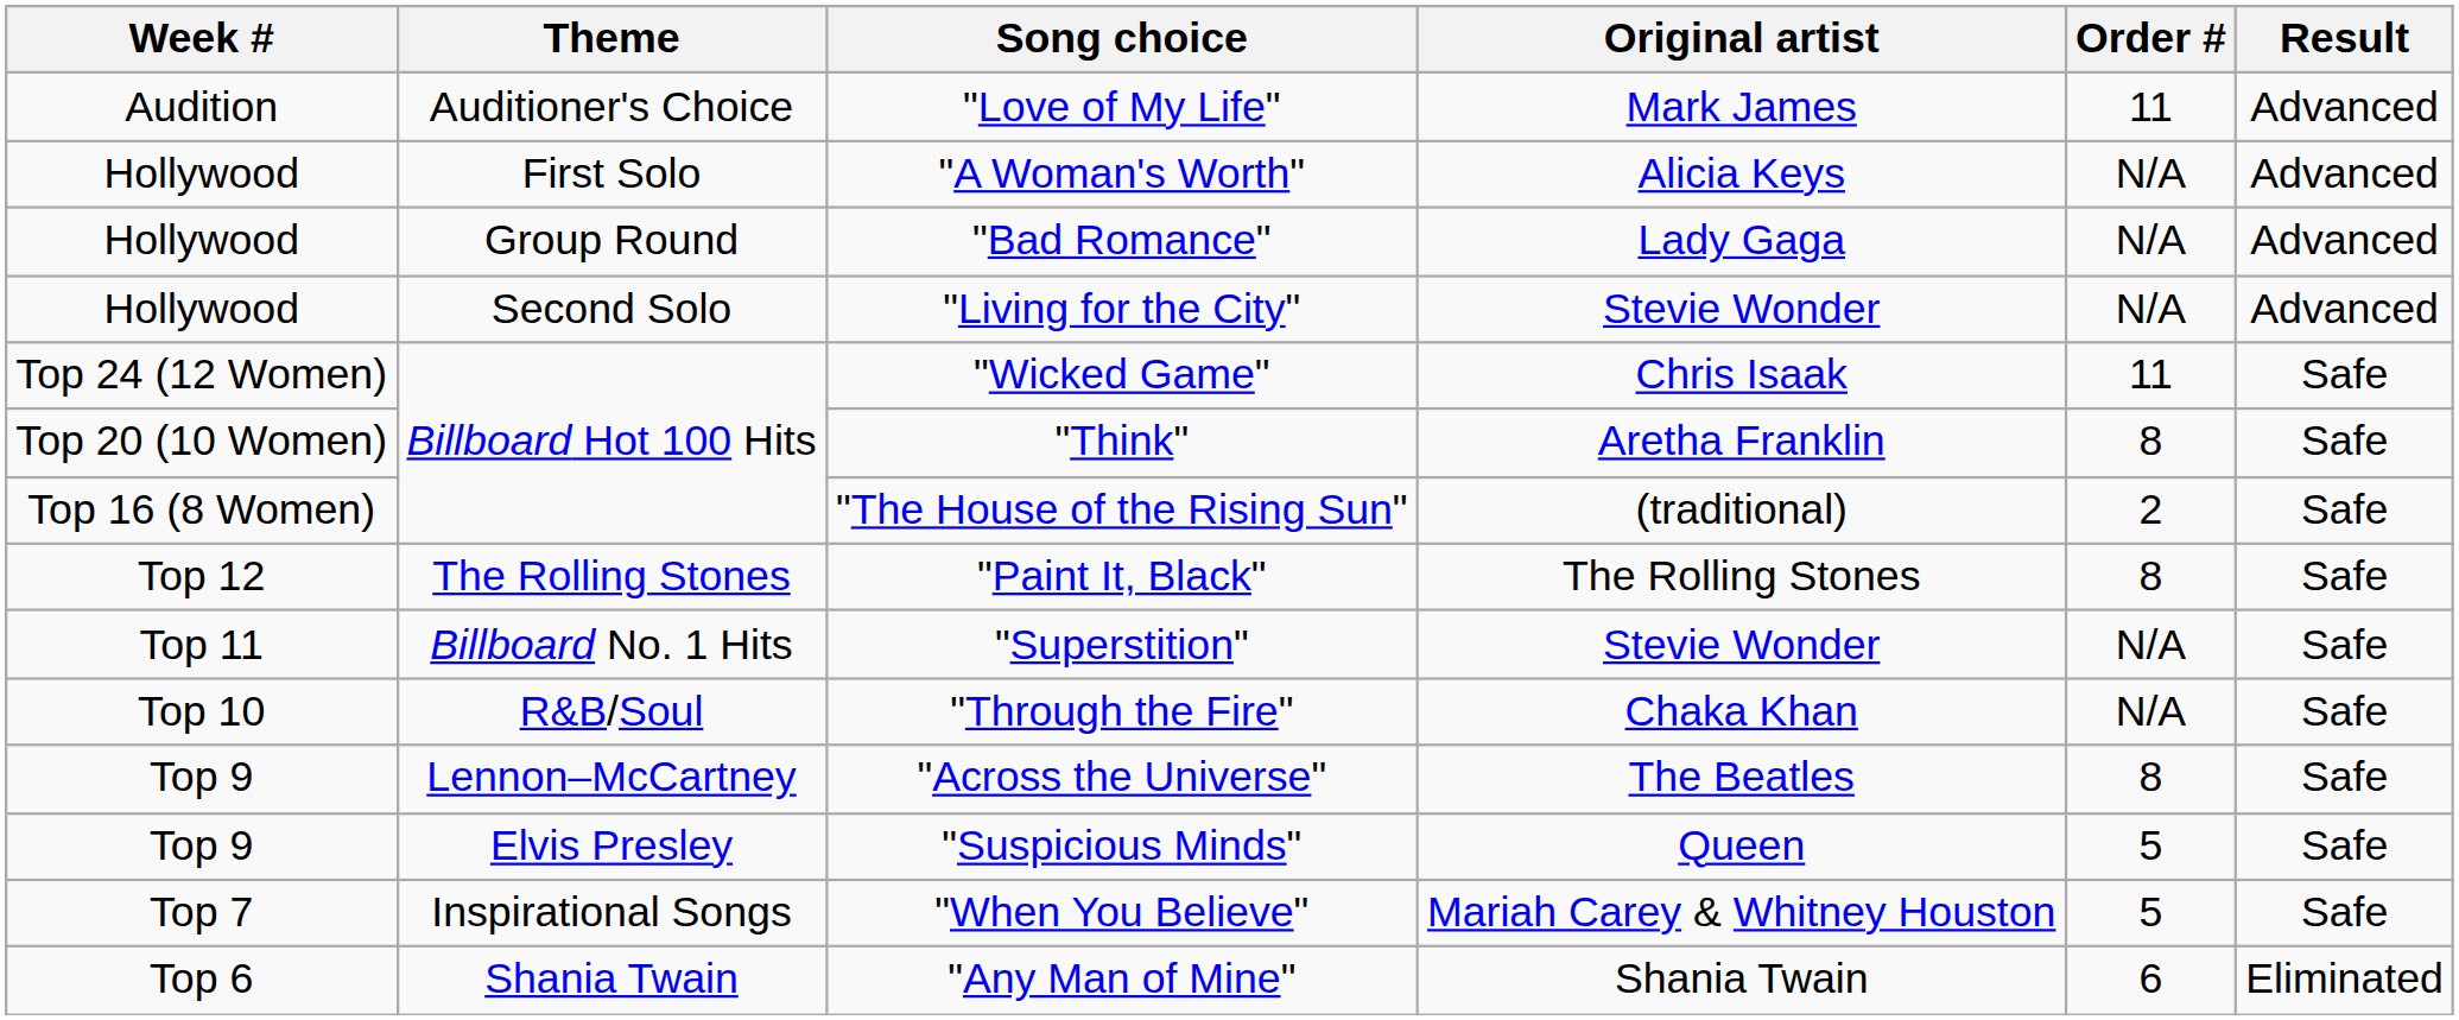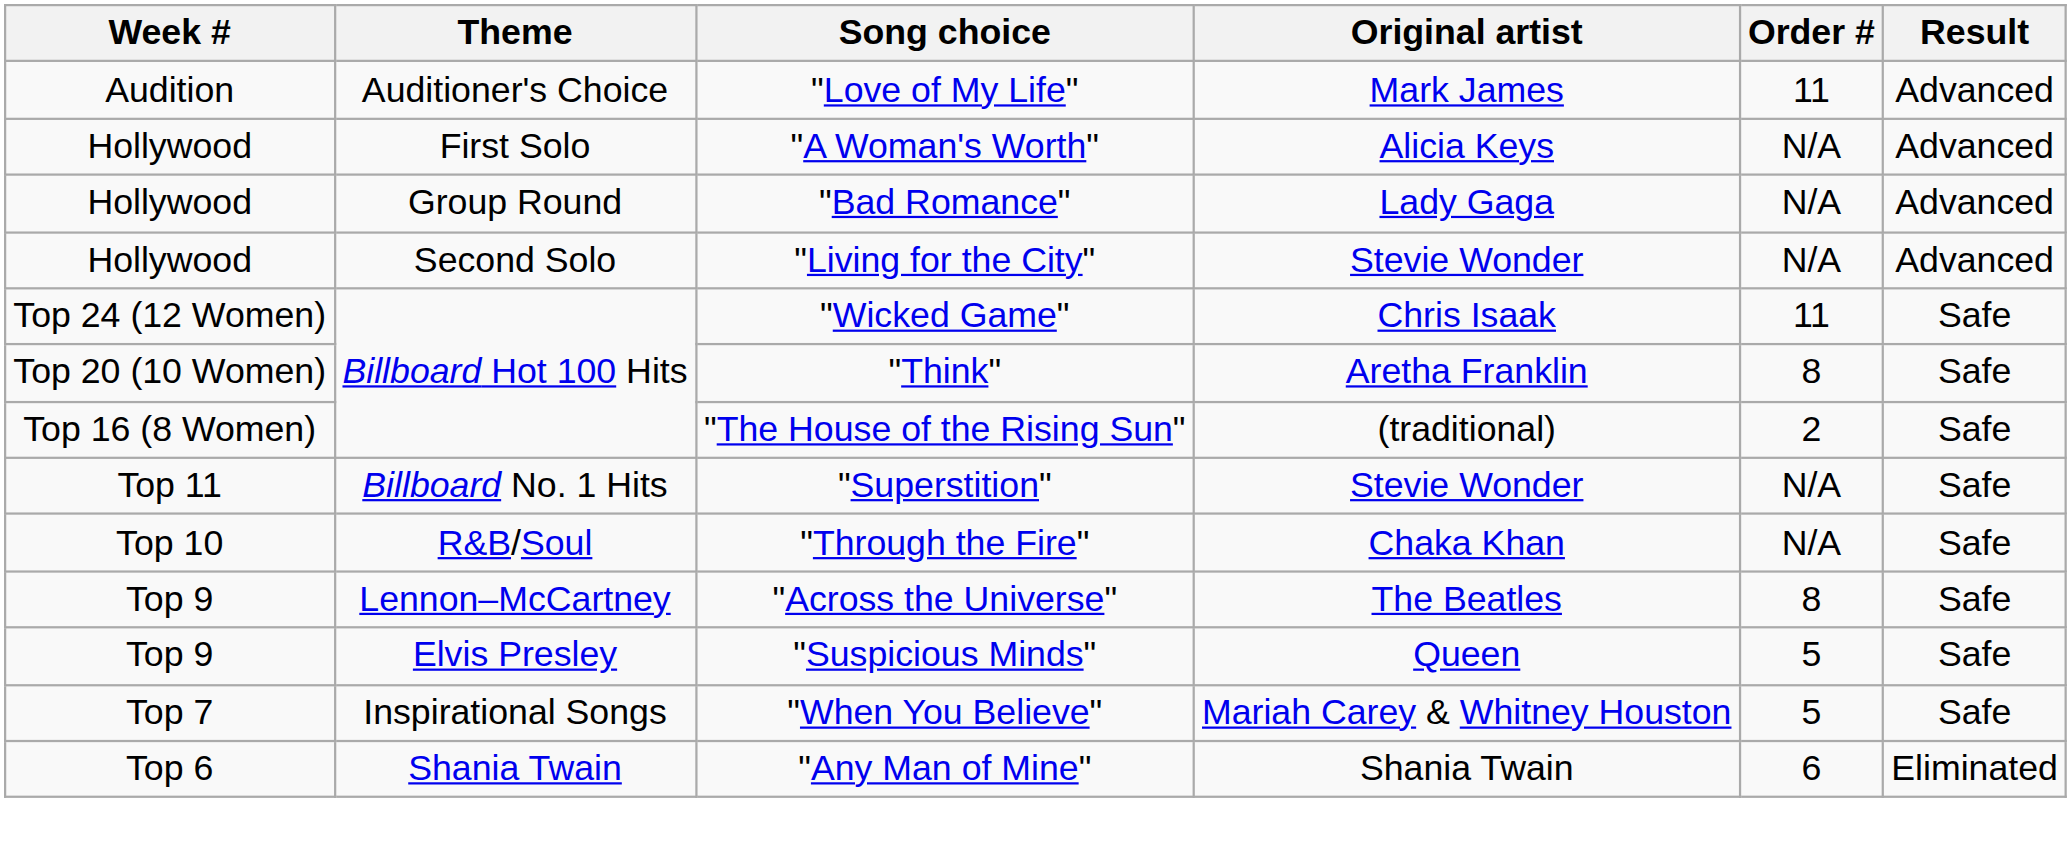 <table class="wikitable" style="text-align: center;">
 <tr>
 <th>Week #</th>
 <th>Theme</th>
 <th>Song choice</th>
 <th>Original artist</th>
 <th>Order #</th>
 <th>Result</th>
 </tr>
 <tr>
 <td>Audition</td>
 <td>Auditioner's Choice</td>
 <td>"<a href='#'>Love of My Life</a>"</td>
 <td><a href='#'>Mark James</a></td>
 <td>11</td>
 <td>Advanced</td>
 </tr>
 <tr>
 <td>Hollywood</td>
 <td>First Solo</td>
 <td>"<a href='#'>A Woman's Worth</a>"</td>
 <td><a href='#'>Alicia Keys</a></td>
 <td>N/A</td>
 <td>Advanced</td>
 </tr>
 <tr>
 <td>Hollywood</td>
 <td>Group Round</td>
 <td>"<a href='#'>Bad Romance</a>"</td>
 <td><a href='#'>Lady Gaga</a></td>
 <td>N/A</td>
 <td>Advanced</td>
 </tr>
 <tr>
 <td>Hollywood</td>
 <td>Second Solo</td>
 <td>"<a href='#'>Living for the City</a>"</td>
 <td><a href='#'>Stevie Wonder</a></td>
 <td>N/A</td>
 <td>Advanced</td>
 </tr>
 <tr>
 <td>Top 24 (12 Women)</td>
 <td rowspan="3"><a href='#'><em>Billboard</em> Hot 100</a> Hits</td>
 <td>"<a href='#'>Wicked Game</a>"</td>
 <td><a href='#'>Chris Isaak</a></td>
 <td>11</td>
 <td>Safe</td>
 </tr>
 <tr>
 <td>Top 20 (10 Women)</td>
 <td>"<a href='#'>Think</a>"</td>
 <td><a href='#'>Aretha Franklin</a></td>
 <td>8</td>
 <td>Safe</td>
 </tr>
 <tr>
 <td>Top 16 (8 Women)<br></td>
 <td>"<a href='#'>The House of the Rising Sun</a>"</td>
 <td>(traditional)</td>
 <td>2</td>
 <td>Safe</td>
 </tr>
 <tr>
-<td>Top 12</td>
-<td><a href='#'>The Rolling Stones</a></td>
-<td>"<a href='#'>Paint It, Black</a>"</td>
-<td>The Rolling Stones</td>
-<td>8</td>
-<td>Safe</td>
-</tr>
-<tr>
 <td>Top 11</td>
 <td><em><a href='#'>Billboard</a></em> No. 1 Hits</td>
 <td>"<a href='#'>Superstition</a>"</td>
 <td><a href='#'>Stevie Wonder</a></td>
 <td>N/A</td>
 <td>Safe</td>
 </tr>
 <tr>
 <td>Top 10</td>
 <td><a href='#'>R&B</a>/<a href='#'>Soul</a></td>
 <td>"<a href='#'>Through the Fire</a>"</td>
 <td><a href='#'>Chaka Khan</a></td>
 <td>N/A</td>
 <td>Safe</td>
 </tr>
 <tr>
 <td>Top 9</td>
 <td><a href='#'>Lennon–McCartney</a></td>
 <td>"<a href='#'>Across the Universe</a>"</td>
 <td><a href='#'>The Beatles</a></td>
 <td>8</td>
 <td>Safe</td>
 </tr>
 <tr>
 <td>Top 9</td>
 <td><a href='#'>Elvis Presley</a></td>
 <td>"<a href='#'>Suspicious Minds</a>"</td>
 <td><a href='#'>Queen</a></td>
 <td>5</td>
 <td>Safe</td>
 </tr>
 <tr>
 <td>Top 7</td>
 <td>Inspirational Songs</td>
 <td>"<a href='#'>When You Believe</a>"</td>
 <td><a href='#'>Mariah Carey</a> & <a href='#'>Whitney Houston</a></td>
 <td>5</td>
 <td>Safe</td>
 </tr>
 <tr>
 <td>Top 6</td>
 <td><a href='#'>Shania Twain</a></td>
 <td>"<a href='#'>Any Man of Mine</a>"</td>
 <td>Shania Twain</td>
 <td>6</td>
 <td>Eliminated</td>
 </tr>
 </table>
